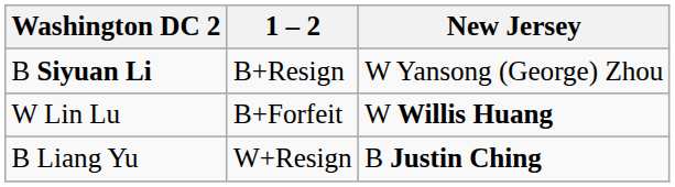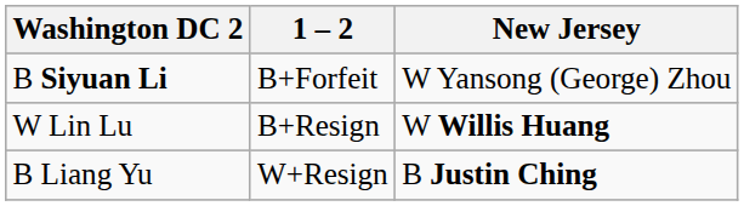 <table class="wikitable">
 <tr>
 <th>Washington DC 2</th>
 <th>1 – 2</th>
 <th>New Jersey</th>
 </tr>
 <tr>
 <td>B <strong>Siyuan Li</strong></td>
-<td>B+Resign</td>
+<td>B+Forfeit</td>
 <td>W Yansong (George) Zhou</td>
 </tr>
 <tr>
 <td>W Lin Lu</td>
-<td>B+Forfeit</td>
+<td>B+Resign</td>
 <td>W <strong>Willis Huang</strong></td>
 </tr>
 <tr>
 <td>B Liang Yu</td>
 <td>W+Resign</td>
 <td>B <strong>Justin Ching</strong></td>
 </tr>
 </table>
